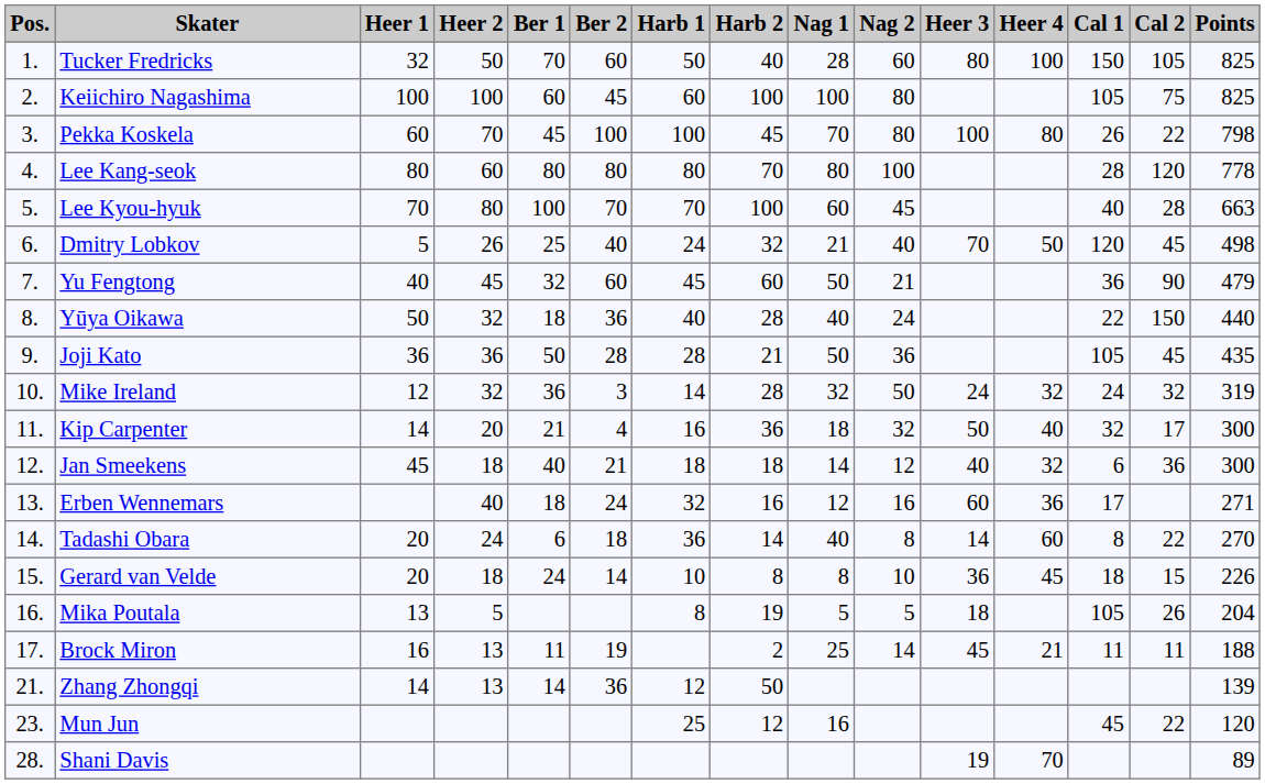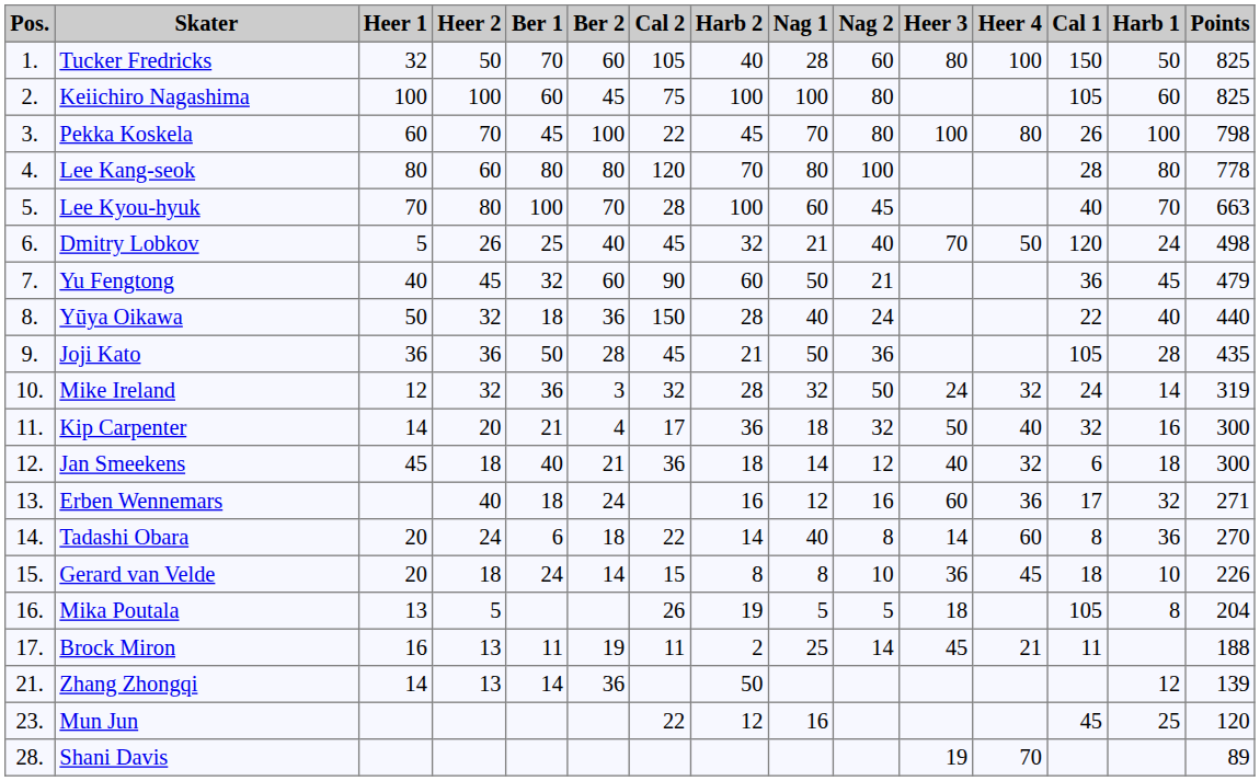 <table bgcolor="#f7f8ff" cellpadding="3" cellspacing="0" border="1" style="font-size: 95%; border: gray solid 1px; border-collapse: collapse;">
 <tr bgcolor="#CCCCCC">
 <td align="center" width="10"><strong>Pos.</strong></td>
 <td align="center" width="200"><strong>Skater</strong></td>
 <td align="center" width="20"><strong>Heer 1</strong></td>
 <td align="center" width="20"><strong>Heer 2</strong></td>
 <td align="center" width="20"><strong>Ber 1</strong></td>
 <td align="center" width="20"><strong>Ber 2</strong></td>
-<td align="center" width="20"><strong>Harb 1</strong></td>
+<td align="center" width="20"><strong>Cal 2</strong></td>
 <td align="center" width="20"><strong>Harb 2</strong></td>
 <td align="center" width="20"><strong>Nag 1</strong></td>
 <td align="center" width="20"><strong>Nag 2</strong></td>
 <td align="center" width="20"><strong>Heer 3</strong></td>
 <td align="center" width="20"><strong>Heer 4</strong></td>
 <td align="center" width="20"><strong>Cal 1</strong></td>
-<td align="center" width="20"><strong>Cal 2</strong></td>
+<td align="center" width="20"><strong>Harb 1</strong></td>
 <td align="center" width="20"><strong>Points</strong></td>
 </tr>
 <tr align="left">
 <td align="center">1.</td>
 <td> <a href='#'>Tucker Fredricks</a></td>
 <td align="right">32</td>
 <td align="right">50</td>
 <td align="right">70</td>
 <td align="right">60</td>
-<td align="right">50</td>
+<td align="right">105</td>
 <td align="right">40</td>
 <td align="right">28</td>
 <td align="right">60</td>
 <td align="right">80</td>
 <td align="right">100</td>
 <td align="right">150</td>
-<td align="right">105</td>
+<td align="right">50</td>
 <td align="right">825</td>
 </tr>
 <tr align="left">
 <td align="center">2.</td>
 <td> <a href='#'>Keiichiro Nagashima</a></td>
 <td align="right">100</td>
 <td align="right">100</td>
 <td align="right">60</td>
 <td align="right">45</td>
-<td align="right">60</td>
+<td align="right">75</td>
 <td align="right">100</td>
 <td align="right">100</td>
 <td align="right">80</td>
 <td align="right"></td>
 <td align="right"></td>
 <td align="right">105</td>
-<td align="right">75</td>
+<td align="right">60</td>
 <td align="right">825</td>
 </tr>
 <tr align="left">
 <td align="center">3.</td>
 <td> <a href='#'>Pekka Koskela</a></td>
 <td align="right">60</td>
 <td align="right">70</td>
 <td align="right">45</td>
 <td align="right">100</td>
-<td align="right">100</td>
+<td align="right">22</td>
 <td align="right">45</td>
 <td align="right">70</td>
 <td align="right">80</td>
 <td align="right">100</td>
 <td align="right">80</td>
 <td align="right">26</td>
-<td align="right">22</td>
+<td align="right">100</td>
 <td align="right">798</td>
 </tr>
 <tr align="left">
 <td align="center">4.</td>
 <td> <a href='#'>Lee Kang-seok</a></td>
 <td align="right">80</td>
 <td align="right">60</td>
 <td align="right">80</td>
 <td align="right">80</td>
-<td align="right">80</td>
+<td align="right">120</td>
 <td align="right">70</td>
 <td align="right">80</td>
 <td align="right">100</td>
 <td align="right"></td>
 <td align="right"></td>
 <td align="right">28</td>
-<td align="right">120</td>
+<td align="right">80</td>
 <td align="right">778</td>
 </tr>
 <tr align="left">
 <td align="center">5.</td>
 <td> <a href='#'>Lee Kyou-hyuk</a></td>
 <td align="right">70</td>
 <td align="right">80</td>
 <td align="right">100</td>
 <td align="right">70</td>
-<td align="right">70</td>
+<td align="right">28</td>
 <td align="right">100</td>
 <td align="right">60</td>
 <td align="right">45</td>
 <td align="right"></td>
 <td align="right"></td>
 <td align="right">40</td>
-<td align="right">28</td>
+<td align="right">70</td>
 <td align="right">663</td>
 </tr>
 <tr align="left">
 <td align="center">6.</td>
 <td> <a href='#'>Dmitry Lobkov</a></td>
 <td align="right">5</td>
 <td align="right">26</td>
 <td align="right">25</td>
 <td align="right">40</td>
-<td align="right">24</td>
+<td align="right">45</td>
 <td align="right">32</td>
 <td align="right">21</td>
 <td align="right">40</td>
 <td align="right">70</td>
 <td align="right">50</td>
 <td align="right">120</td>
-<td align="right">45</td>
+<td align="right">24</td>
 <td align="right">498</td>
 </tr>
 <tr align="left">
 <td align="center">7.</td>
 <td> <a href='#'>Yu Fengtong</a></td>
 <td align="right">40</td>
 <td align="right">45</td>
 <td align="right">32</td>
 <td align="right">60</td>
-<td align="right">45</td>
+<td align="right">90</td>
 <td align="right">60</td>
 <td align="right">50</td>
 <td align="right">21</td>
 <td align="right"></td>
 <td align="right"></td>
 <td align="right">36</td>
-<td align="right">90</td>
+<td align="right">45</td>
 <td align="right">479</td>
 </tr>
 <tr align="left">
 <td align="center">8.</td>
 <td> <a href='#'>Yūya Oikawa</a></td>
 <td align="right">50</td>
 <td align="right">32</td>
 <td align="right">18</td>
 <td align="right">36</td>
-<td align="right">40</td>
+<td align="right">150</td>
 <td align="right">28</td>
 <td align="right">40</td>
 <td align="right">24</td>
 <td align="right"></td>
 <td align="right"></td>
 <td align="right">22</td>
-<td align="right">150</td>
+<td align="right">40</td>
 <td align="right">440</td>
 </tr>
 <tr align="left">
 <td align="center">9.</td>
 <td> <a href='#'>Joji Kato</a></td>
 <td align="right">36</td>
 <td align="right">36</td>
 <td align="right">50</td>
 <td align="right">28</td>
-<td align="right">28</td>
+<td align="right">45</td>
 <td align="right">21</td>
 <td align="right">50</td>
 <td align="right">36</td>
 <td align="right"></td>
 <td align="right"></td>
 <td align="right">105</td>
-<td align="right">45</td>
+<td align="right">28</td>
 <td align="right">435</td>
 </tr>
 <tr align="left">
 <td align="center">10.</td>
 <td> <a href='#'>Mike Ireland</a></td>
 <td align="right">12</td>
 <td align="right">32</td>
 <td align="right">36</td>
 <td align="right">3</td>
-<td align="right">14</td>
+<td align="right">32</td>
 <td align="right">28</td>
 <td align="right">32</td>
 <td align="right">50</td>
 <td align="right">24</td>
 <td align="right">32</td>
 <td align="right">24</td>
-<td align="right">32</td>
+<td align="right">14</td>
 <td align="right">319</td>
 </tr>
 <tr align="left">
 <td align="center">11.</td>
 <td> <a href='#'>Kip Carpenter</a></td>
 <td align="right">14</td>
 <td align="right">20</td>
 <td align="right">21</td>
 <td align="right">4</td>
-<td align="right">16</td>
+<td align="right">17</td>
 <td align="right">36</td>
 <td align="right">18</td>
 <td align="right">32</td>
 <td align="right">50</td>
 <td align="right">40</td>
 <td align="right">32</td>
-<td align="right">17</td>
+<td align="right">16</td>
 <td align="right">300</td>
 </tr>
 <tr align="left">
 <td align="center">12.</td>
 <td> <a href='#'>Jan Smeekens</a></td>
 <td align="right">45</td>
 <td align="right">18</td>
 <td align="right">40</td>
 <td align="right">21</td>
-<td align="right">18</td>
+<td align="right">36</td>
 <td align="right">18</td>
 <td align="right">14</td>
 <td align="right">12</td>
 <td align="right">40</td>
 <td align="right">32</td>
 <td align="right">6</td>
-<td align="right">36</td>
+<td align="right">18</td>
 <td align="right">300</td>
 </tr>
 <tr align="left">
 <td align="center">13.</td>
 <td> <a href='#'>Erben Wennemars</a></td>
 <td align="right"></td>
 <td align="right">40</td>
 <td align="right">18</td>
 <td align="right">24</td>
-<td align="right">32</td>
+<td align="right"></td>
 <td align="right">16</td>
 <td align="right">12</td>
 <td align="right">16</td>
 <td align="right">60</td>
 <td align="right">36</td>
 <td align="right">17</td>
-<td align="right"></td>
+<td align="right">32</td>
 <td align="right">271</td>
 </tr>
 <tr align="left">
 <td align="center">14.</td>
 <td> <a href='#'>Tadashi Obara</a></td>
 <td align="right">20</td>
 <td align="right">24</td>
 <td align="right">6</td>
 <td align="right">18</td>
-<td align="right">36</td>
+<td align="right">22</td>
 <td align="right">14</td>
 <td align="right">40</td>
 <td align="right">8</td>
 <td align="right">14</td>
 <td align="right">60</td>
 <td align="right">8</td>
-<td align="right">22</td>
+<td align="right">36</td>
 <td align="right">270</td>
 </tr>
 <tr align="left">
 <td align="center">15.</td>
 <td> <a href='#'>Gerard van Velde</a></td>
 <td align="right">20</td>
 <td align="right">18</td>
 <td align="right">24</td>
 <td align="right">14</td>
-<td align="right">10</td>
+<td align="right">15</td>
 <td align="right">8</td>
 <td align="right">8</td>
 <td align="right">10</td>
 <td align="right">36</td>
 <td align="right">45</td>
 <td align="right">18</td>
-<td align="right">15</td>
+<td align="right">10</td>
 <td align="right">226</td>
 </tr>
 <tr align="left">
 <td align="center">16.</td>
 <td> <a href='#'>Mika Poutala</a></td>
 <td align="right">13</td>
 <td align="right">5</td>
 <td align="right"></td>
 <td align="right"></td>
-<td align="right">8</td>
+<td align="right">26</td>
 <td align="right">19</td>
 <td align="right">5</td>
 <td align="right">5</td>
 <td align="right">18</td>
 <td align="right"></td>
 <td align="right">105</td>
-<td align="right">26</td>
+<td align="right">8</td>
 <td align="right">204</td>
 </tr>
 <tr align="left">
 <td align="center">17.</td>
 <td> <a href='#'>Brock Miron</a></td>
 <td align="right">16</td>
 <td align="right">13</td>
 <td align="right">11</td>
 <td align="right">19</td>
-<td align="right"></td>
+<td align="right">11</td>
 <td align="right">2</td>
 <td align="right">25</td>
 <td align="right">14</td>
 <td align="right">45</td>
 <td align="right">21</td>
 <td align="right">11</td>
-<td align="right">11</td>
+<td align="right"></td>
 <td align="right">188</td>
 </tr>
 <tr align="left">
 <td align="center">21.</td>
 <td> <a href='#'>Zhang Zhongqi</a></td>
 <td align="right">14</td>
 <td align="right">13</td>
 <td align="right">14</td>
 <td align="right">36</td>
-<td align="right">12</td>
+<td align="right"></td>
 <td align="right">50</td>
 <td align="right"></td>
 <td align="right"></td>
 <td align="right"></td>
 <td align="right"></td>
 <td align="right"></td>
-<td align="right"></td>
+<td align="right">12</td>
 <td align="right">139</td>
 </tr>
 <tr align="left">
 <td align="center">23.</td>
 <td> <a href='#'>Mun Jun</a></td>
 <td align="right"></td>
 <td align="right"></td>
 <td align="right"></td>
 <td align="right"></td>
-<td align="right">25</td>
+<td align="right">22</td>
 <td align="right">12</td>
 <td align="right">16</td>
 <td align="right"></td>
 <td align="right"></td>
 <td align="right"></td>
 <td align="right">45</td>
-<td align="right">22</td>
+<td align="right">25</td>
 <td align="right">120</td>
 </tr>
 <tr align="left">
 <td align="center">28.</td>
 <td> <a href='#'>Shani Davis</a></td>
 <td align="right"></td>
 <td align="right"></td>
 <td align="right"></td>
 <td align="right"></td>
 <td align="right"></td>
 <td align="right"></td>
 <td align="right"></td>
 <td align="right"></td>
 <td align="right">19</td>
 <td align="right">70</td>
 <td align="right"></td>
 <td align="right"></td>
 <td align="right">89</td>
 </tr>
 </table>
